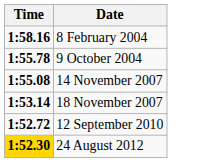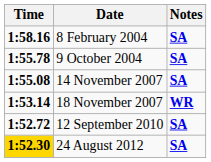 <table class="wikitable">
 <tr>
 <th>Time</th>
 <th>Date</th>
+<th>Notes</th>
 </tr>
 <tr>
 <td><strong>1:58.16</strong></td>
 <td>8 February 2004</td>
+<td><strong><a href='#'>SA</a></strong></td>
 </tr>
 <tr>
 <td><strong>1:55.78</strong></td>
 <td>9 October 2004</td>
+<td><strong><a href='#'>SA</a></strong></td>
 </tr>
 <tr>
 <td><strong>1:55.08</strong></td>
 <td>14 November 2007</td>
+<td><strong><a href='#'>SA</a></strong></td>
 </tr>
 <tr>
 <td><strong>1:53.14</strong></td>
 <td>18 November 2007</td>
+<td><strong><a href='#'>WR</a></strong></td>
 </tr>
 <tr>
 <td><strong>1:52.72</strong></td>
 <td>12 September 2010</td>
+<td><strong><a href='#'>SA</a></strong></td>
 </tr>
 <tr>
 <td style="background: gold;"><strong>1:52.30</strong></td>
 <td>24 August 2012</td>
+<td><strong><a href='#'>SA</a></strong></td>
 </tr>
 </table>
